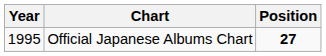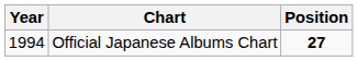 <table class="wikitable">
 <tr>
 <th>Year</th>
 <th>Chart</th>
 <th>Position</th>
 </tr>
 <tr>
-<td>1995</td>
+<td>1994</td>
 <td>Official Japanese Albums Chart</td>
 <td align="center"><strong>27</strong></td>
 </tr>
 </table>
